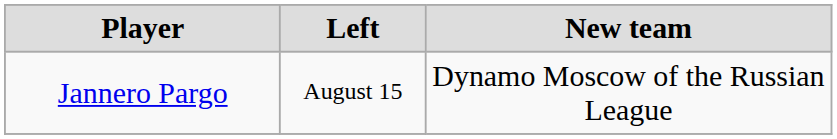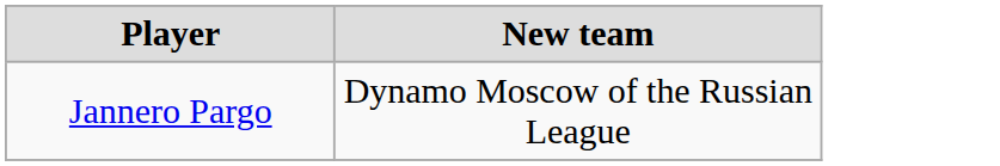 <table class="wikitable" style="text-align: center">
 <tr align="center"  bgcolor="#dddddd">
 <td style="width:140px"><strong>Player</strong></td>
-<td style="width:70px"><strong>Left</strong></td>
 <td style="width:210px"><strong>New team</strong></td>
 </tr>
 <tr style="height:40px">
 <td><a href='#'>Jannero Pargo</a></td>
-<td style="font-size: 80%">August 15</td>
 <td>Dynamo Moscow of the Russian League</td>
 </tr>
 </table>
